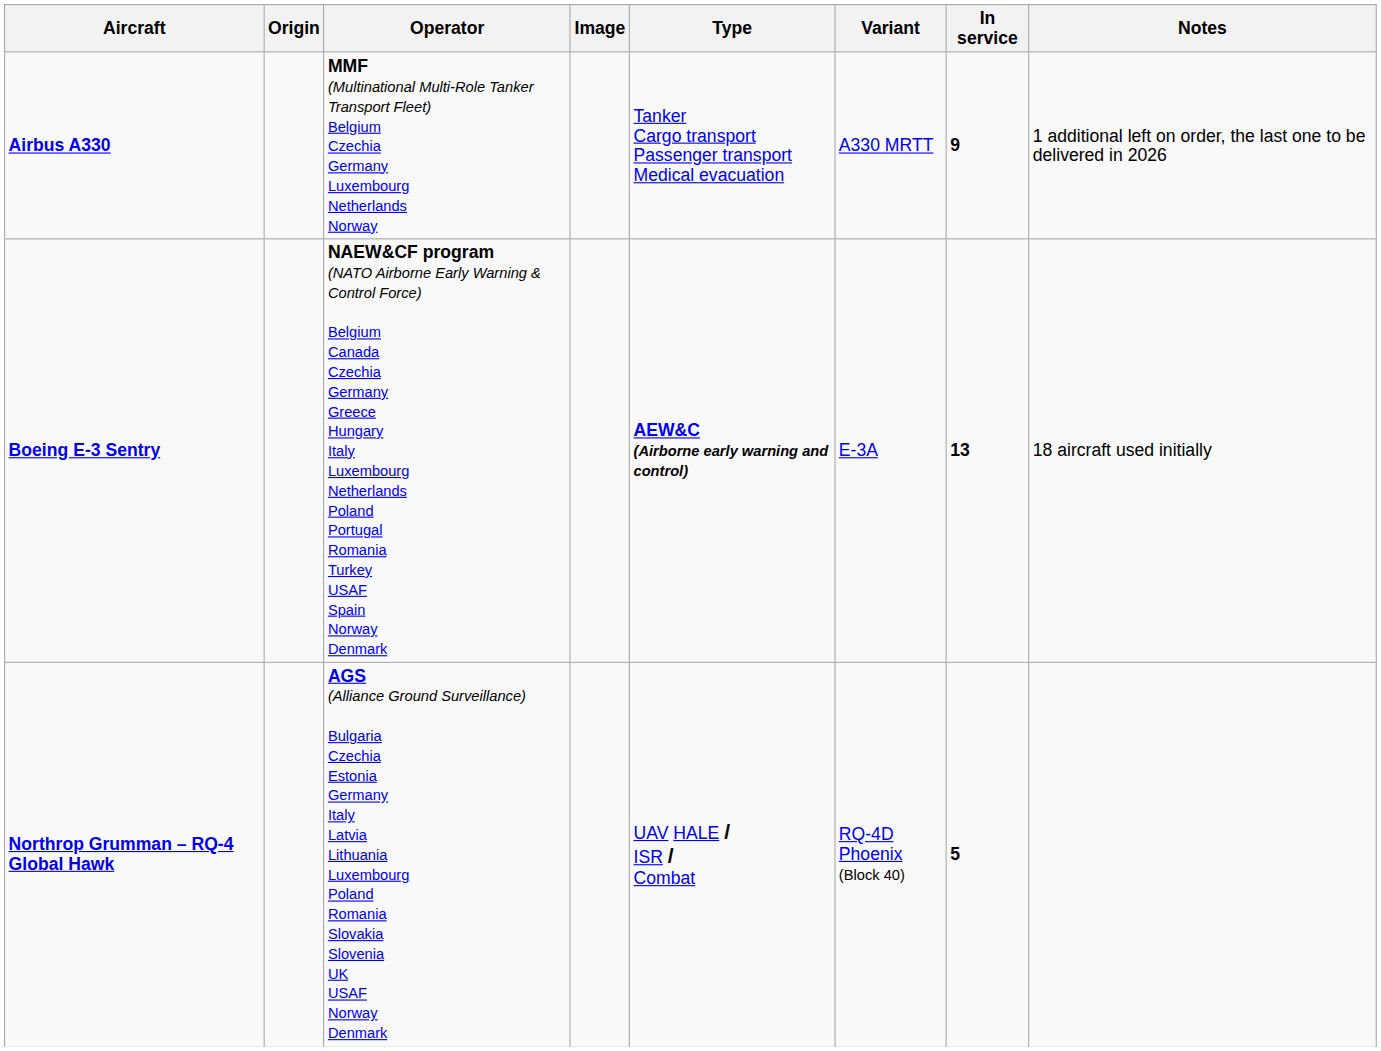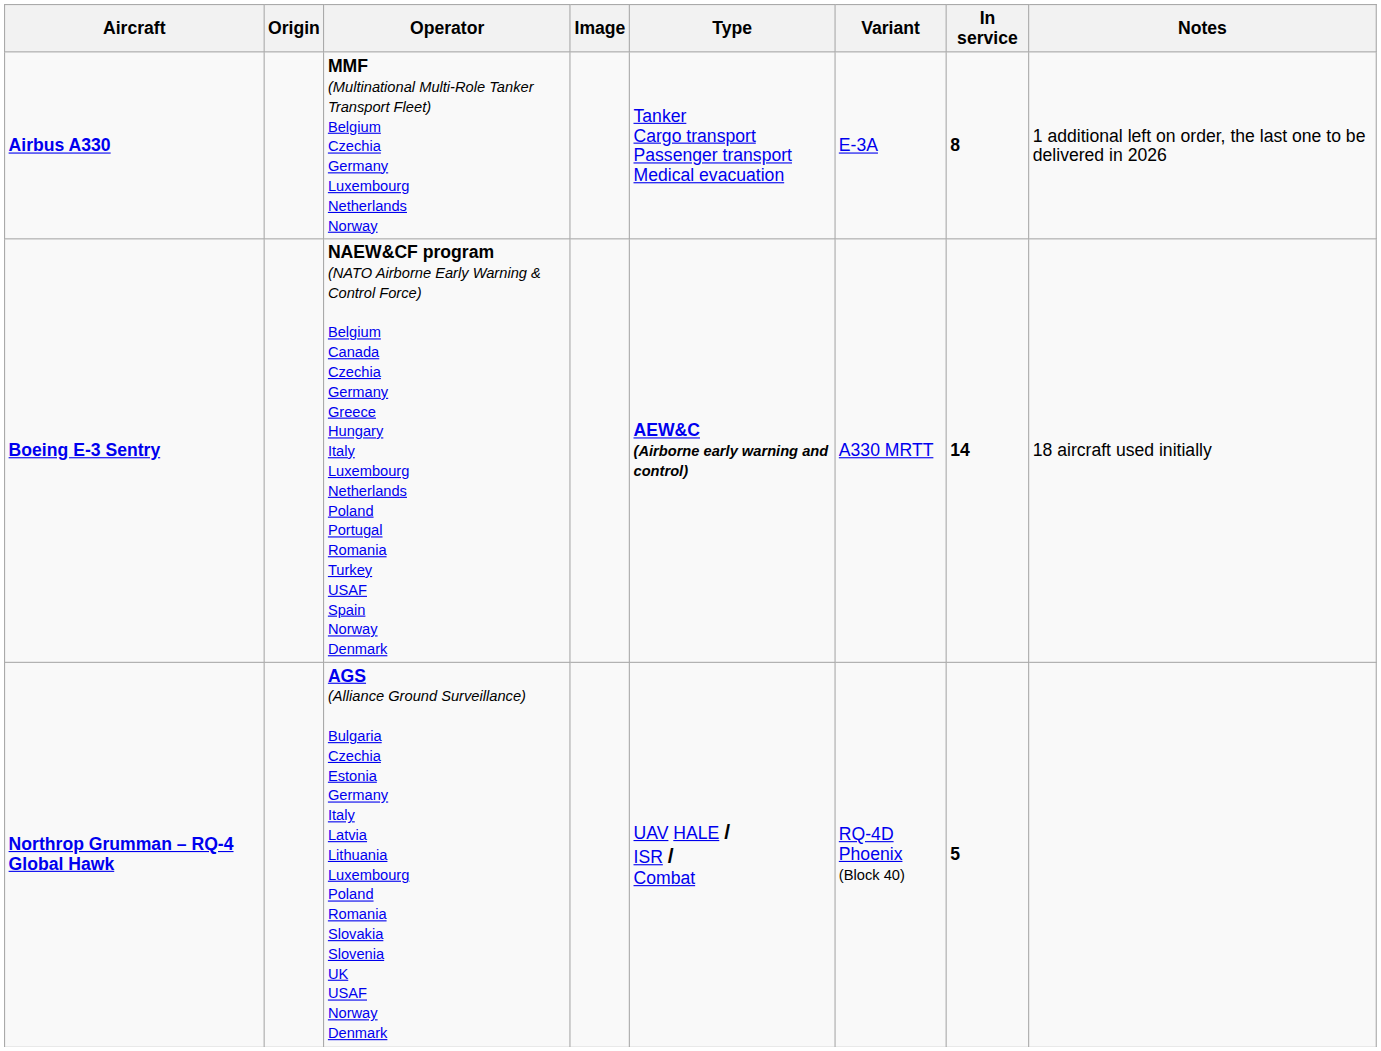 <table class="wikitable">
 <tr>
 <th><strong>Aircraft</strong></th>
 <th><strong>Origin</strong></th>
 <th>Operator</th>
 <th>Image</th>
 <th><strong>Type</strong></th>
 <th><strong>Variant</strong></th>
 <th><strong>In service</strong></th>
 <th><strong>Notes</strong></th>
 </tr>
 <tr>
 <td><a href='#'><strong>Airbus A330</strong></a></td>
 <td><small></small></td>
 <td><strong>MMF</strong><br><em><small>(Multinational Multi-Role Tanker Transport Fleet)</small></em><br><small> <a href='#'>Belgium</a></small><br><small> <a href='#'>Czechia</a></small><br><small> <a href='#'>Germany</a></small><br><small> <a href='#'>Luxembourg</a></small><br><small> <a href='#'>Netherlands</a></small><br><small> <a href='#'>Norway</a></small></td>
 <td></td>
 <td><a href='#'>Tanker</a><br><a href='#'>Cargo transport</a><br><a href='#'>Passenger transport</a><br><a href='#'>Medical evacuation</a></td>
-<td><a href='#'>A330 MRTT</a></td>
-<td><strong>9</strong></td>
+<td><a href='#'>E-3A</a></td>
+<td><strong>8</strong></td>
 <td>1 additional left on order, the last one to be delivered in 2026</td>
 </tr>
 <tr>
 <td><strong><a href='#'>Boeing E-3 Sentry</a></strong></td>
 <td><small></small></td>
 <td><strong>NAEW&CF program</strong><br><small><em>(NATO Airborne Early Warning & Control Force)</em></small><br><br><small> <a href='#'>Belgium</a></small><br><small> <a href='#'>Canada</a></small><br><small> <a href='#'>Czechia</a></small><br><small> <a href='#'>Germany</a></small><br><small> <a href='#'>Greece</a></small><br><small> <a href='#'>Hungary</a></small><br><small> <a href='#'>Italy</a></small><br><small> <a href='#'>Luxembourg</a></small><br><small> <a href='#'>Netherlands</a></small><br><small> <a href='#'>Poland</a></small><br><small> <a href='#'>Portugal</a></small><br><small> <a href='#'>Romania</a></small><br><small> <a href='#'>Turkey</a></small><br><small> <a href='#'>USAF</a></small><br><small> <a href='#'>Spain</a></small><br><small> <a href='#'>Norway</a></small><br><small> <a href='#'>Denmark</a></small></td>
 <td></td>
 <td><strong><a href='#'>AEW&C</a><br><small><em>(Airborne early warning and control)</em></small></strong></td>
-<td><a href='#'>E-3A</a></td>
-<td><strong>13</strong></td>
+<td><a href='#'>A330 MRTT</a></td>
+<td><strong>14</strong></td>
 <td>18 aircraft used initially</td>
 </tr>
 <tr>
 <td><a href='#'><strong>Northrop Grumman – RQ-4 Global Hawk</strong></a></td>
 <td><small></small></td>
 <td><strong><a href='#'>AGS</a></strong><br><em><small>(Alliance Ground Surveillance)</small></em><br><br><small> <a href='#'>Bulgaria</a></small><br><small> <a href='#'>Czechia</a></small><br><small> <a href='#'>Estonia</a></small><br><small> <a href='#'>Germany</a></small><br><small> <a href='#'>Italy</a></small><br><small> <a href='#'>Latvia</a></small><br><small> <a href='#'>Lithuania</a></small><br><small> <a href='#'>Luxembourg</a></small><br><small> <a href='#'>Poland</a></small><br><small> <a href='#'>Romania</a></small><br><small> <a href='#'>Slovakia</a></small><br><small> <a href='#'>Slovenia</a></small><br><small> <a href='#'>UK</a></small><br><small> <a href='#'>USAF</a></small><br><small> <a href='#'>Norway</a></small><br><small> <a href='#'>Denmark</a></small></td>
 <td></td>
 <td><a href='#'>UAV</a> <a href='#'>HALE</a> <strong><big>/</big></strong><br><a href='#'>ISR</a> <strong><big>/</big></strong><br><a href='#'>Combat</a></td>
 <td><a href='#'>RQ-4D Phoenix</a><br><small>(Block 40)</small></td>
 <td><strong>5</strong></td>
 <td></td>
 </tr>
 </table>
